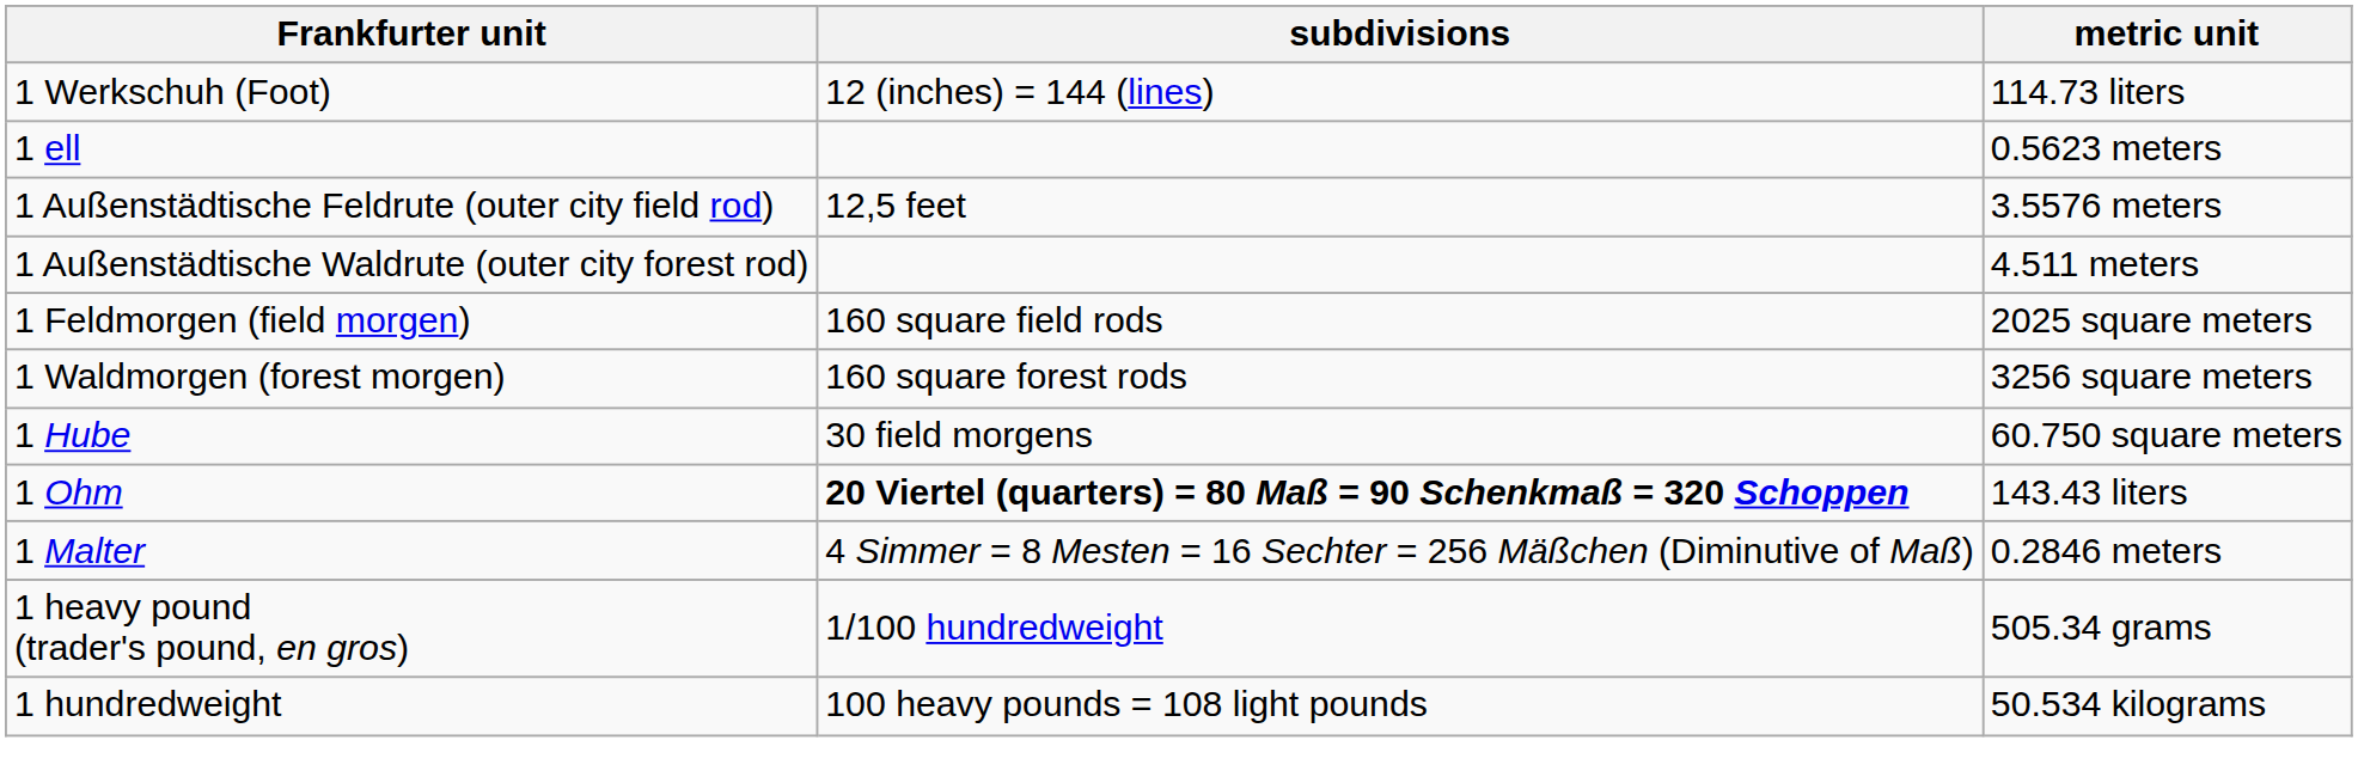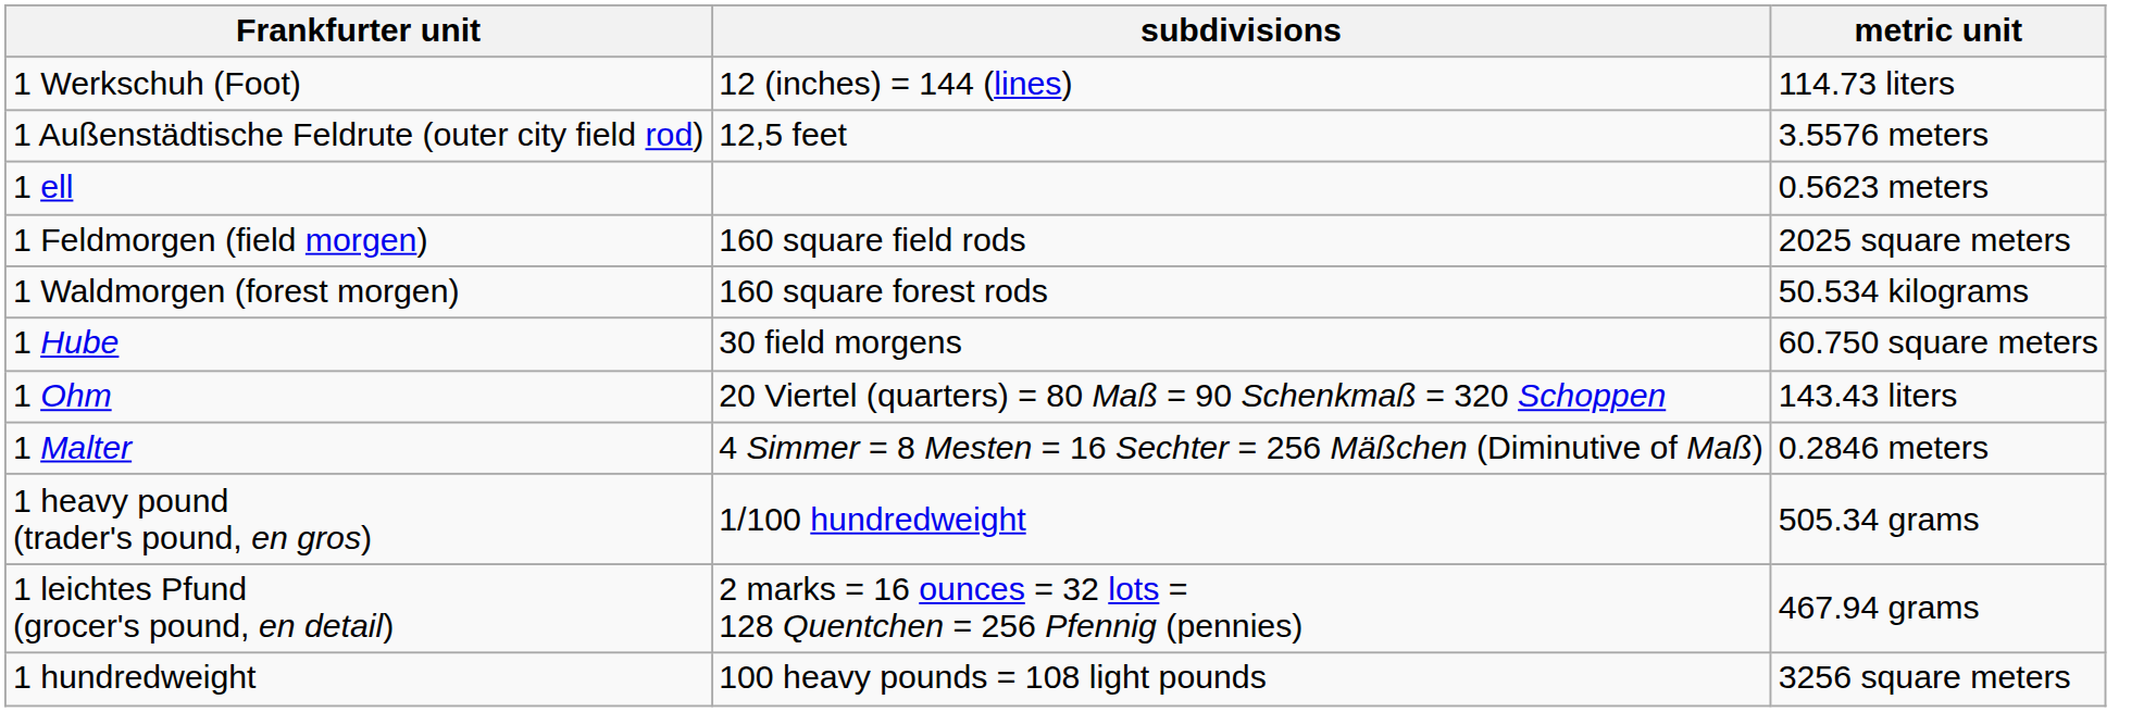 <table class="wikitable">
 <tr>
 <th>Frankfurter unit</th>
 <th>subdivisions</th>
 <th>metric unit</th>
 </tr>
 <tr>
 <td>1 Werkschuh (Foot)</td>
 <td>12 (inches) = 144 (<a href='#'>lines</a>)</td>
 <td>114.73 liters</td>
 </tr>
 <tr>
-<td>1 <a href='#'>ell</a></td>
-<td></td>
-<td>0.5623 meters</td>
-</tr>
-<tr>
 <td>1 Außenstädtische Feldrute (outer city field <a href='#'>rod</a>)</td>
 <td>12,5 feet</td>
 <td>3.5576 meters</td>
 </tr>
 <tr>
-<td>1 Außenstädtische Waldrute (outer city forest rod)</td>
+<td>1 <a href='#'>ell</a></td>
 <td></td>
-<td>4.511 meters</td>
+<td>0.5623 meters</td>
 </tr>
 <tr>
 <td>1 Feldmorgen (field <a href='#'>morgen</a>)</td>
 <td>160 square field rods</td>
 <td>2025 square meters</td>
 </tr>
 <tr>
 <td>1 Waldmorgen (forest morgen)</td>
 <td>160 square forest rods</td>
-<td>3256 square meters</td>
+<td>50.534 kilograms</td>
 </tr>
 <tr>
 <td>1 <em><a href='#'>Hube</a></em></td>
 <td>30 field morgens</td>
 <td>60.750 square meters</td>
 </tr>
 <tr>
 <td>1 <em><a href='#'>Ohm</a></em></td>
-<td><strong>20 Viertel (quarters) = 80 <em>Maß</em> = 90 <em>Schenkmaß</em> = 320 <em><a href='#'>Schoppen</a></em></strong></td>
+<td>20 Viertel (quarters) = 80 <em>Maß</em> = 90 <em>Schenkmaß</em> = 320 <em><a href='#'>Schoppen</a></em></td>
 <td>143.43 liters</td>
 </tr>
 <tr>
 <td>1 <em><a href='#'>Malter</a></em></td>
 <td>4 <em>Simmer</em> = 8 <em>Mesten</em> = 16 <em>Sechter</em> = 256 <em>Mäßchen</em> (Diminutive of <em>Maß</em>)</td>
 <td>0.2846 meters</td>
 </tr>
 <tr>
 <td>1 heavy pound<br>(trader's pound, <em>en gros</em>)</td>
 <td>1/100 <a href='#'>hundredweight</a></td>
 <td>505.34 grams</td>
 </tr>
 <tr>
+<td>1 leichtes Pfund<br>(grocer's pound, <em>en detail</em>)</td>
+<td>2 marks = 16 <a href='#'>ounces</a> = 32 <a href='#'>lots</a> = <br>128 <em>Quentchen</em> = 256 <em>Pfennig</em> (pennies)</td>
+<td>467.94 grams</td>
+</tr>
+<tr>
 <td>1 hundredweight</td>
 <td>100 heavy pounds = 108 light pounds</td>
-<td>50.534 kilograms</td>
+<td>3256 square meters</td>
 </tr>
 </table>
